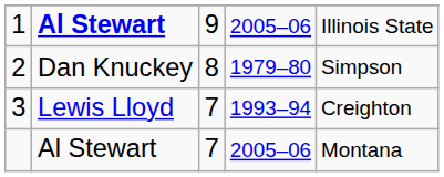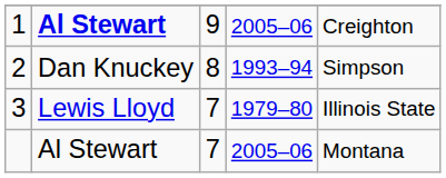 <table class="wikitable">
 <tr>
 </tr>
 <tr>
 <td>1</td>
 <td><strong><a href='#'>Al Stewart</a></strong></td>
 <td>9</td>
 <td style="font-size:80%;"><a href='#'>2005–06</a></td>
-<td style="font-size:80%;">Illinois State</td>
+<td style="font-size:80%;">Creighton</td>
 </tr>
 <tr>
 <td>2</td>
 <td>Dan Knuckey</td>
 <td>8</td>
-<td style="font-size:80%;"><a href='#'>1979–80</a></td>
+<td style="font-size:80%;"><a href='#'>1993–94</a></td>
 <td style="font-size:80%;">Simpson</td>
 </tr>
 <tr>
 <td>3</td>
 <td><a href='#'>Lewis Lloyd</a></td>
 <td>7</td>
-<td style="font-size:80%;"><a href='#'>1993–94</a></td>
-<td style="font-size:80%;">Creighton</td>
+<td style="font-size:80%;"><a href='#'>1979–80</a></td>
+<td style="font-size:80%;">Illinois State</td>
 </tr>
 <tr>
 <td></td>
 <td>Al Stewart</td>
 <td>7</td>
 <td style="font-size:80%;"><a href='#'>2005–06</a></td>
 <td style="font-size:80%;">Montana</td>
 </tr>
 </table>
